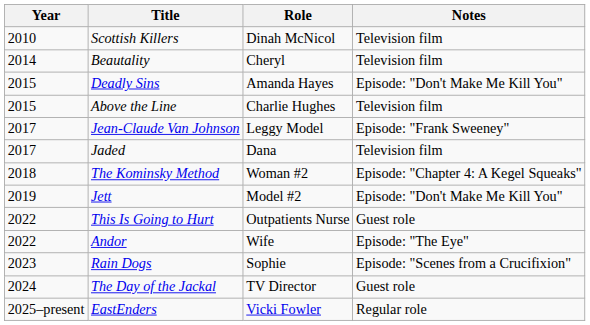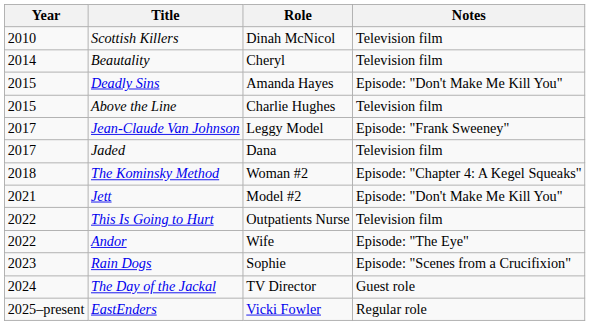 <table class="wikitable">
 <tr>
 <th>Year</th>
 <th>Title</th>
 <th>Role</th>
 <th>Notes</th>
 </tr>
 <tr>
 <td>2010</td>
 <td><em>Scottish Killers</em></td>
 <td>Dinah McNicol</td>
 <td>Television film</td>
 </tr>
 <tr>
 <td>2014</td>
 <td><em>Beautality</em></td>
 <td>Cheryl</td>
 <td>Television film</td>
 </tr>
 <tr>
 <td>2015</td>
 <td><em><a href='#'>Deadly Sins</a></em></td>
 <td>Amanda Hayes</td>
 <td>Episode: "Don't Make Me Kill You"</td>
 </tr>
 <tr>
 <td>2015</td>
 <td><em>Above the Line</em></td>
 <td>Charlie Hughes</td>
 <td>Television film</td>
 </tr>
 <tr>
 <td>2017</td>
 <td><em><a href='#'>Jean-Claude Van Johnson</a></em></td>
 <td>Leggy Model</td>
 <td>Episode: "Frank Sweeney"</td>
 </tr>
 <tr>
 <td>2017</td>
 <td><em>Jaded</em></td>
 <td>Dana</td>
 <td>Television film</td>
 </tr>
 <tr>
 <td>2018</td>
 <td><em><a href='#'>The Kominsky Method</a></em></td>
 <td>Woman #2</td>
 <td>Episode: "Chapter 4: A Kegel Squeaks"</td>
 </tr>
 <tr>
-<td>2019</td>
+<td>2021</td>
 <td><em><a href='#'>Jett</a></em></td>
 <td>Model #2</td>
 <td>Episode: "Don't Make Me Kill You"</td>
 </tr>
 <tr>
 <td>2022</td>
 <td><em><a href='#'>This Is Going to Hurt</a></em></td>
 <td>Outpatients Nurse</td>
-<td>Guest role</td>
+<td>Television film</td>
 </tr>
 <tr>
 <td>2022</td>
 <td><em><a href='#'>Andor</a></em></td>
 <td>Wife</td>
 <td>Episode: "The Eye"</td>
 </tr>
 <tr>
 <td>2023</td>
 <td><em><a href='#'>Rain Dogs</a></em></td>
 <td>Sophie</td>
 <td>Episode: "Scenes from a Crucifixion"</td>
 </tr>
 <tr>
 <td>2024</td>
 <td><em><a href='#'>The Day of the Jackal</a></em></td>
 <td>TV Director</td>
 <td>Guest role</td>
 </tr>
 <tr>
 <td>2025–present</td>
 <td><em><a href='#'>EastEnders</a></em></td>
 <td><a href='#'>Vicki Fowler</a></td>
 <td>Regular role</td>
 </tr>
 </table>
